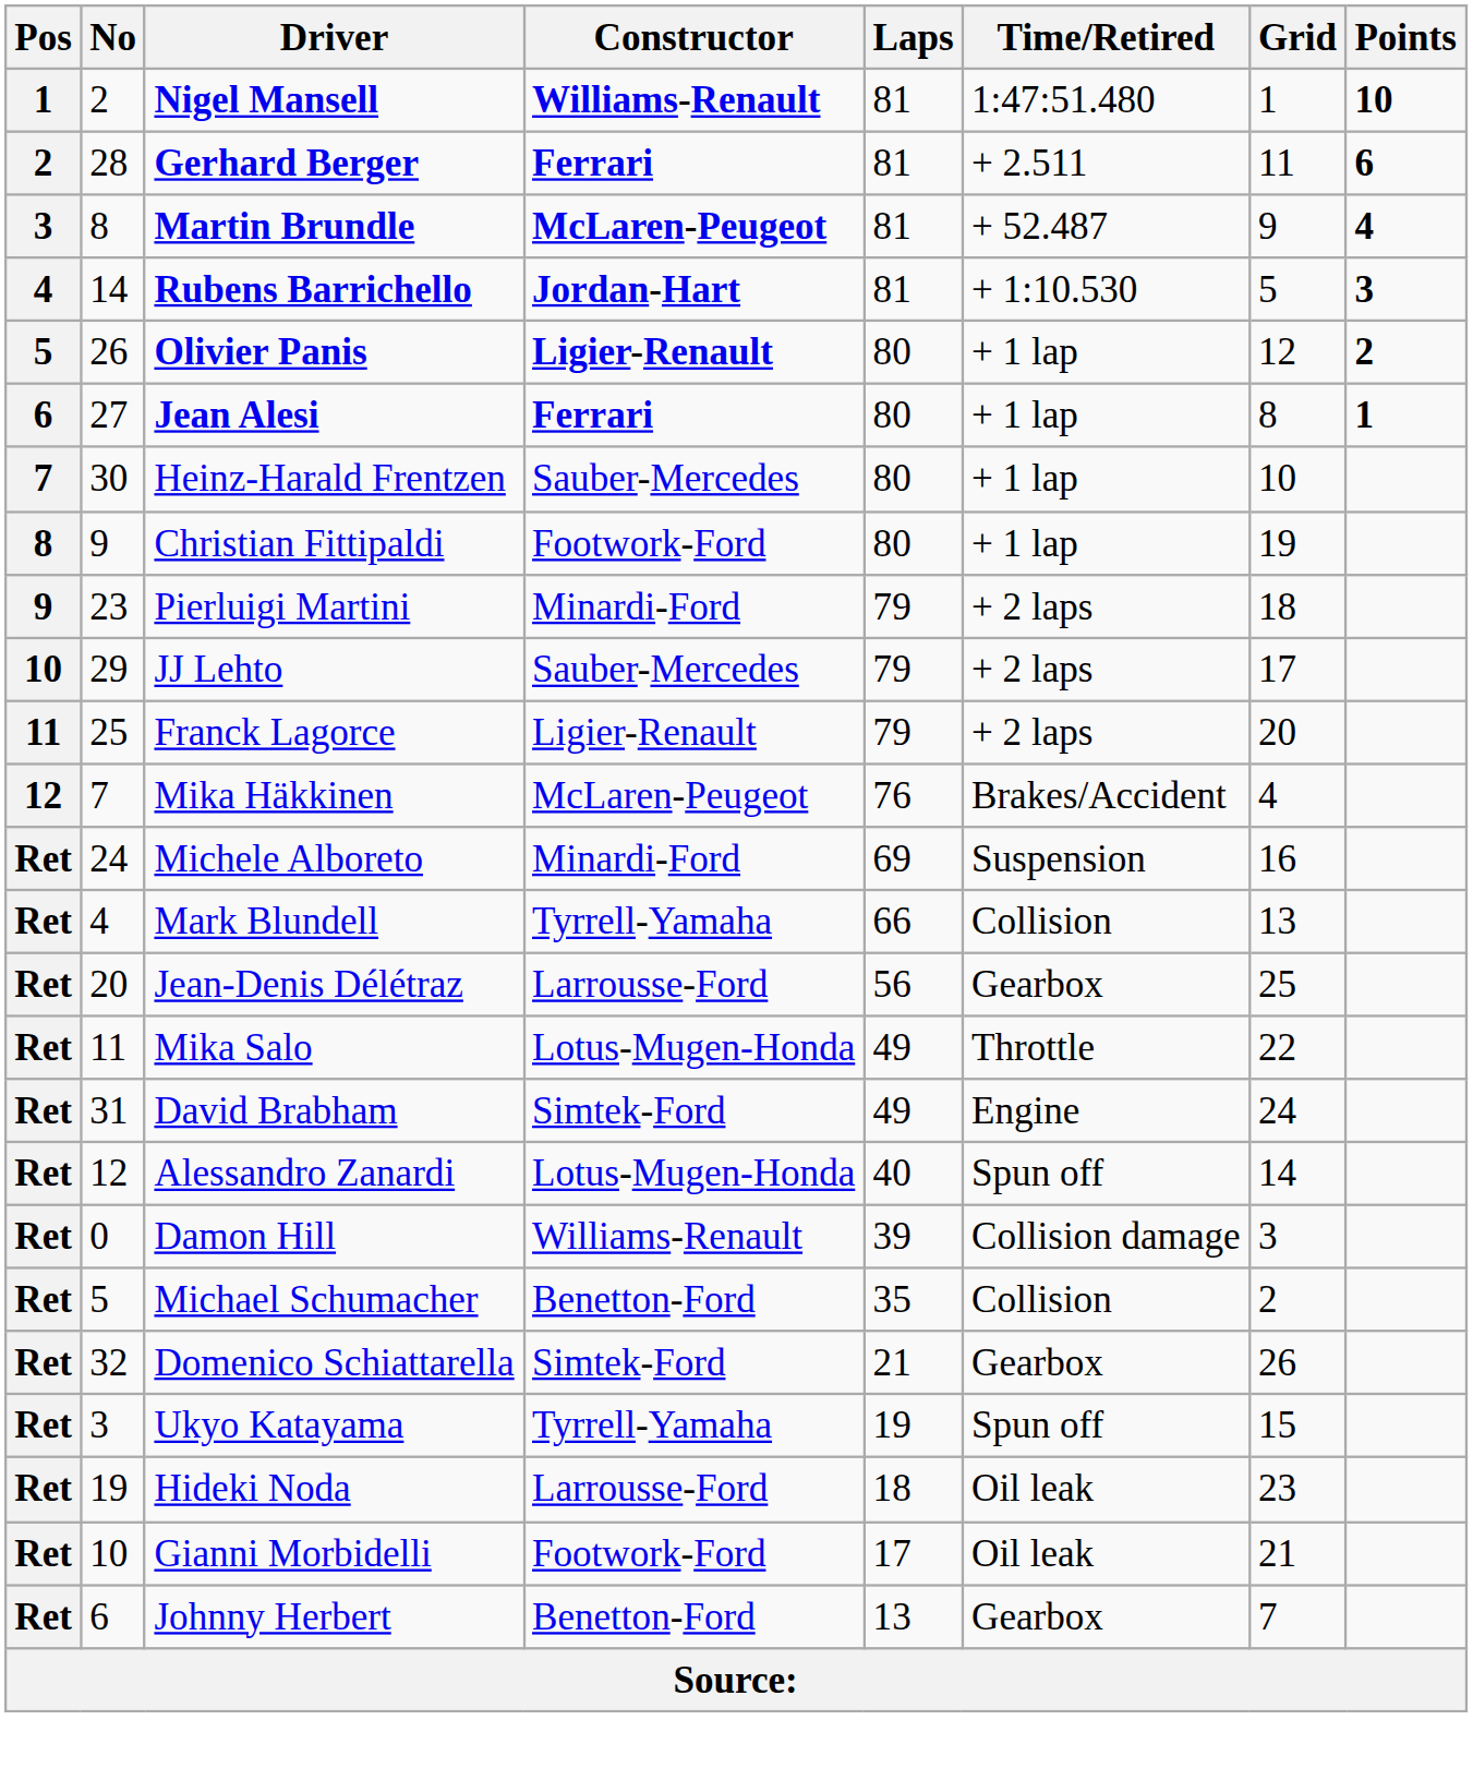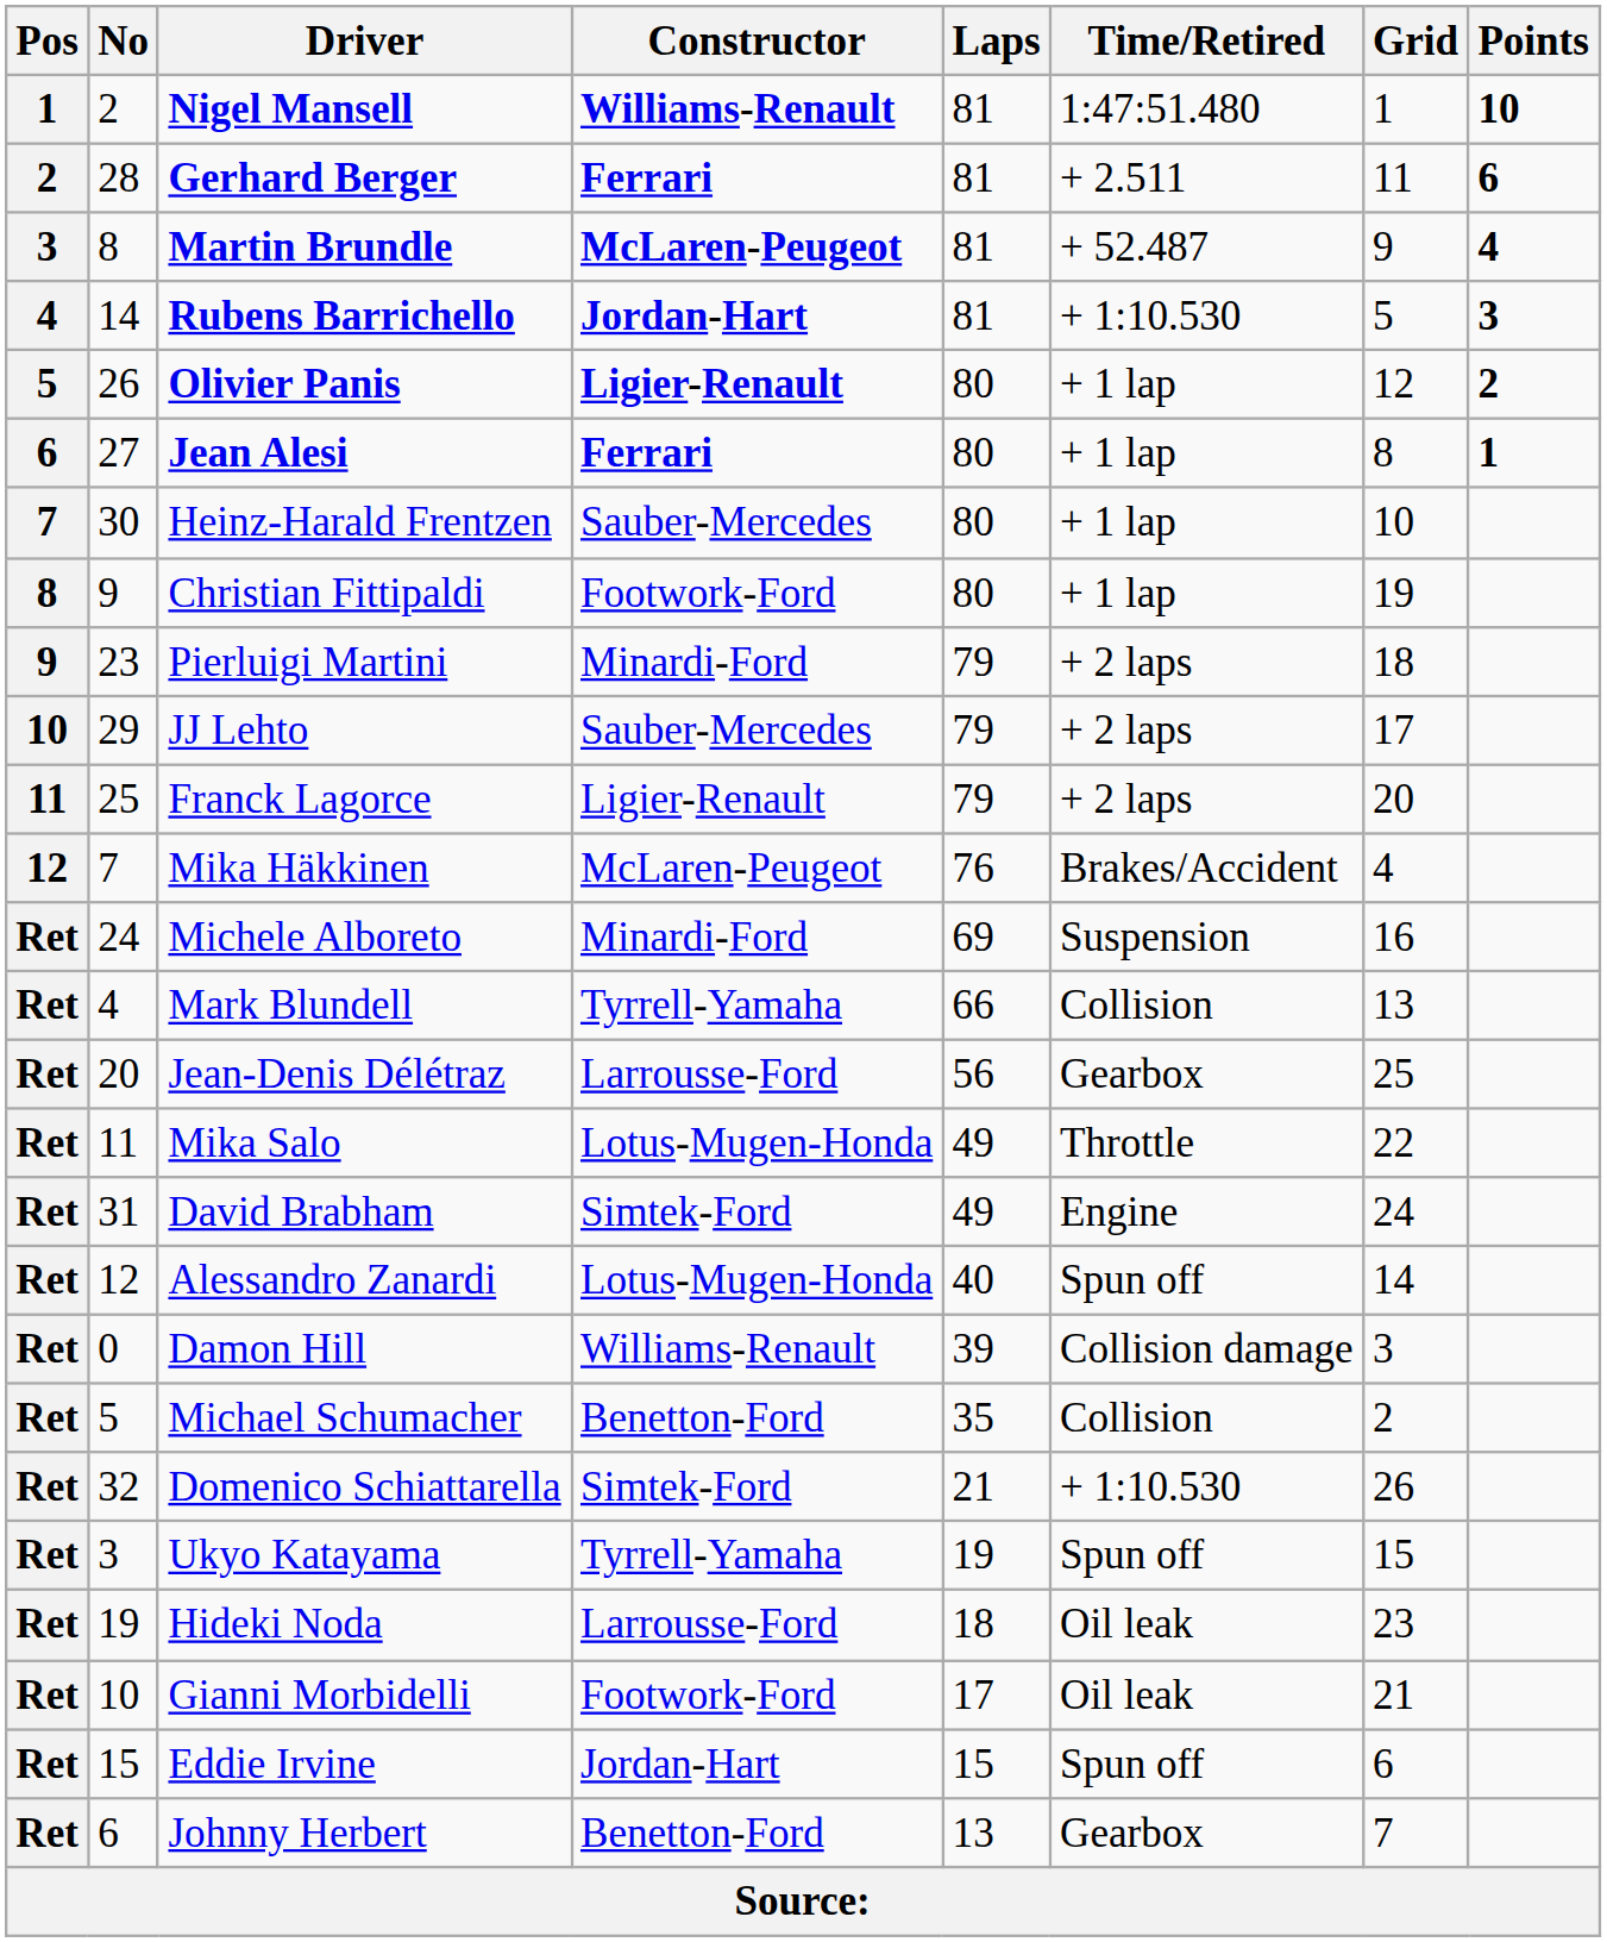 <table class="wikitable" style="font-size: 95%;">
 <tr>
 <th>Pos</th>
 <th>No</th>
 <th>Driver</th>
 <th>Constructor</th>
 <th>Laps</th>
 <th>Time/Retired</th>
 <th>Grid</th>
 <th>Points</th>
 </tr>
 <tr>
 <th>1</th>
 <td>2</td>
 <td> <strong><a href='#'>Nigel Mansell</a></strong></td>
 <td><strong><a href='#'>Williams</a>-<a href='#'>Renault</a></strong></td>
 <td>81</td>
 <td>1:47:51.480</td>
 <td>1</td>
 <td><strong>10</strong></td>
 </tr>
 <tr>
 <th>2</th>
 <td>28</td>
 <td> <strong><a href='#'>Gerhard Berger</a></strong></td>
 <td><strong><a href='#'>Ferrari</a></strong></td>
 <td>81</td>
 <td>+ 2.511</td>
 <td>11</td>
 <td><strong>6</strong></td>
 </tr>
 <tr>
 <th>3</th>
 <td>8</td>
 <td> <strong><a href='#'>Martin Brundle</a></strong></td>
 <td><strong><a href='#'>McLaren</a>-<a href='#'>Peugeot</a></strong></td>
 <td>81</td>
 <td>+ 52.487</td>
 <td>9</td>
 <td><strong>4</strong></td>
 </tr>
 <tr>
 <th>4</th>
 <td>14</td>
 <td> <strong><a href='#'>Rubens Barrichello</a></strong></td>
 <td><strong><a href='#'>Jordan</a>-<a href='#'>Hart</a></strong></td>
 <td>81</td>
 <td>+ 1:10.530</td>
 <td>5</td>
 <td><strong>3</strong></td>
 </tr>
 <tr>
 <th>5</th>
 <td>26</td>
 <td> <strong><a href='#'>Olivier Panis</a></strong></td>
 <td><strong><a href='#'>Ligier</a>-<a href='#'>Renault</a></strong></td>
 <td>80</td>
 <td>+ 1 lap</td>
 <td>12</td>
 <td><strong>2</strong></td>
 </tr>
 <tr>
 <th>6</th>
 <td>27</td>
 <td> <strong><a href='#'>Jean Alesi</a></strong></td>
 <td><strong><a href='#'>Ferrari</a></strong></td>
 <td>80</td>
 <td>+ 1 lap</td>
 <td>8</td>
 <td><strong>1</strong></td>
 </tr>
 <tr>
 <th>7</th>
 <td>30</td>
 <td> <a href='#'>Heinz-Harald Frentzen</a></td>
 <td><a href='#'>Sauber</a>-<a href='#'>Mercedes</a></td>
 <td>80</td>
 <td>+ 1 lap</td>
 <td>10</td>
 <td> </td>
 </tr>
 <tr>
 <th>8</th>
 <td>9</td>
 <td> <a href='#'>Christian Fittipaldi</a></td>
 <td><a href='#'>Footwork</a>-<a href='#'>Ford</a></td>
 <td>80</td>
 <td>+ 1 lap</td>
 <td>19</td>
 <td> </td>
 </tr>
 <tr>
 <th>9</th>
 <td>23</td>
 <td> <a href='#'>Pierluigi Martini</a></td>
 <td><a href='#'>Minardi</a>-<a href='#'>Ford</a></td>
 <td>79</td>
 <td>+ 2 laps</td>
 <td>18</td>
 <td> </td>
 </tr>
 <tr>
 <th>10</th>
 <td>29</td>
 <td> <a href='#'>JJ Lehto</a></td>
 <td><a href='#'>Sauber</a>-<a href='#'>Mercedes</a></td>
 <td>79</td>
 <td>+ 2 laps</td>
 <td>17</td>
 <td> </td>
 </tr>
 <tr>
 <th>11</th>
 <td>25</td>
 <td> <a href='#'>Franck Lagorce</a></td>
 <td><a href='#'>Ligier</a>-<a href='#'>Renault</a></td>
 <td>79</td>
 <td>+ 2 laps</td>
 <td>20</td>
 <td> </td>
 </tr>
 <tr>
 <th>12</th>
 <td>7</td>
 <td> <a href='#'>Mika Häkkinen</a></td>
 <td><a href='#'>McLaren</a>-<a href='#'>Peugeot</a></td>
 <td>76</td>
 <td>Brakes/Accident</td>
 <td>4</td>
 <td> </td>
 </tr>
 <tr>
 <th>Ret</th>
 <td>24</td>
 <td> <a href='#'>Michele Alboreto</a></td>
 <td><a href='#'>Minardi</a>-<a href='#'>Ford</a></td>
 <td>69</td>
 <td>Suspension</td>
 <td>16</td>
 <td> </td>
 </tr>
 <tr>
 <th>Ret</th>
 <td>4</td>
 <td> <a href='#'>Mark Blundell</a></td>
 <td><a href='#'>Tyrrell</a>-<a href='#'>Yamaha</a></td>
 <td>66</td>
 <td>Collision</td>
 <td>13</td>
 <td> </td>
 </tr>
 <tr>
 <th>Ret</th>
 <td>20</td>
 <td> <a href='#'>Jean-Denis Délétraz</a></td>
 <td><a href='#'>Larrousse</a>-<a href='#'>Ford</a></td>
 <td>56</td>
 <td>Gearbox</td>
 <td>25</td>
 <td> </td>
 </tr>
 <tr>
 <th>Ret</th>
 <td>11</td>
 <td> <a href='#'>Mika Salo</a></td>
 <td><a href='#'>Lotus</a>-<a href='#'>Mugen-Honda</a></td>
 <td>49</td>
 <td>Throttle</td>
 <td>22</td>
 <td> </td>
 </tr>
 <tr>
 <th>Ret</th>
 <td>31</td>
 <td> <a href='#'>David Brabham</a></td>
 <td><a href='#'>Simtek</a>-<a href='#'>Ford</a></td>
 <td>49</td>
 <td>Engine</td>
 <td>24</td>
 <td> </td>
 </tr>
 <tr>
 <th>Ret</th>
 <td>12</td>
 <td> <a href='#'>Alessandro Zanardi</a></td>
 <td><a href='#'>Lotus</a>-<a href='#'>Mugen-Honda</a></td>
 <td>40</td>
 <td>Spun off</td>
 <td>14</td>
 <td> </td>
 </tr>
 <tr>
 <th>Ret</th>
 <td>0</td>
 <td> <a href='#'>Damon Hill</a></td>
 <td><a href='#'>Williams</a>-<a href='#'>Renault</a></td>
 <td>39</td>
 <td>Collision damage</td>
 <td>3</td>
 <td> </td>
 </tr>
 <tr>
 <th>Ret</th>
 <td>5</td>
 <td> <a href='#'>Michael Schumacher</a></td>
 <td><a href='#'>Benetton</a>-<a href='#'>Ford</a></td>
 <td>35</td>
 <td>Collision</td>
 <td>2</td>
 <td> </td>
 </tr>
 <tr>
 <th>Ret</th>
 <td>32</td>
 <td> <a href='#'>Domenico Schiattarella</a></td>
 <td><a href='#'>Simtek</a>-<a href='#'>Ford</a></td>
 <td>21</td>
-<td>Gearbox</td>
+<td>+ 1:10.530</td>
 <td>26</td>
 <td> </td>
 </tr>
 <tr>
 <th>Ret</th>
 <td>3</td>
 <td> <a href='#'>Ukyo Katayama</a></td>
 <td><a href='#'>Tyrrell</a>-<a href='#'>Yamaha</a></td>
 <td>19</td>
 <td>Spun off</td>
 <td>15</td>
 <td> </td>
 </tr>
 <tr>
 <th>Ret</th>
 <td>19</td>
 <td> <a href='#'>Hideki Noda</a></td>
 <td><a href='#'>Larrousse</a>-<a href='#'>Ford</a></td>
 <td>18</td>
 <td>Oil leak</td>
 <td>23</td>
 <td> </td>
 </tr>
 <tr>
 <th>Ret</th>
 <td>10</td>
 <td> <a href='#'>Gianni Morbidelli</a></td>
 <td><a href='#'>Footwork</a>-<a href='#'>Ford</a></td>
 <td>17</td>
 <td>Oil leak</td>
 <td>21</td>
 <td> </td>
 </tr>
 <tr>
 <th>Ret</th>
+<td>15</td>
+<td> <a href='#'>Eddie Irvine</a></td>
+<td><a href='#'>Jordan</a>-<a href='#'>Hart</a></td>
+<td>15</td>
+<td>Spun off</td>
+<td>6</td>
+<td> </td>
+</tr>
+<tr>
+<th>Ret</th>
 <td>6</td>
 <td> <a href='#'>Johnny Herbert</a></td>
 <td><a href='#'>Benetton</a>-<a href='#'>Ford</a></td>
 <td>13</td>
 <td>Gearbox</td>
 <td>7</td>
 <td> </td>
 </tr>
 <tr>
 <th colspan="8">Source:</th>
 </tr>
 </table>
